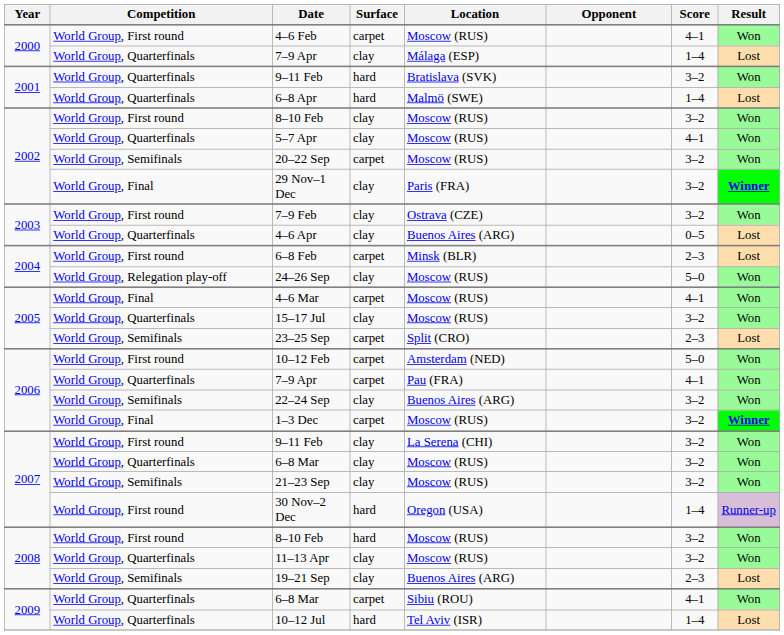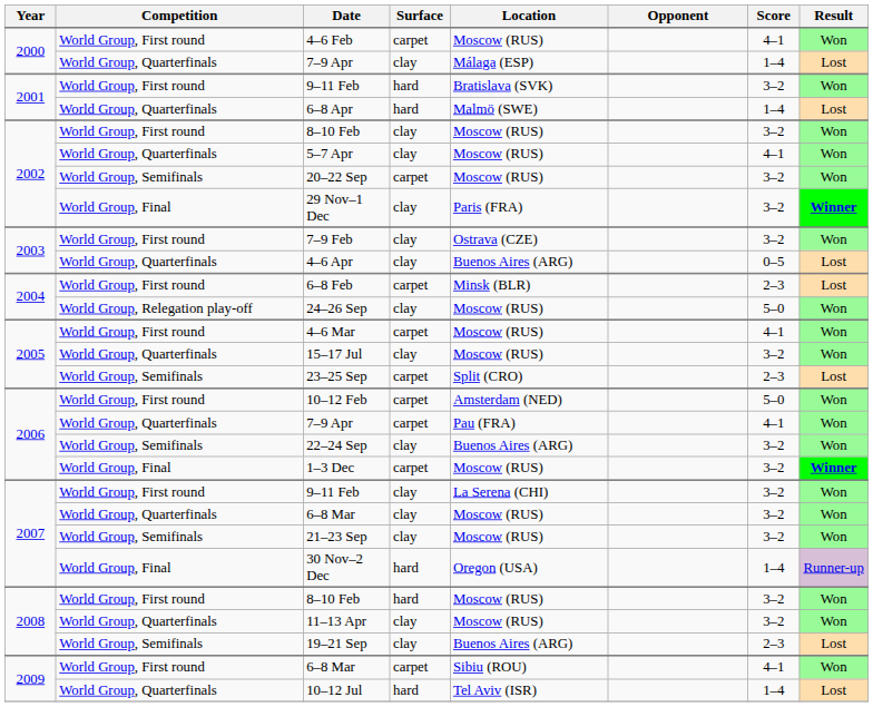 <table class="wikitable collapsible collapsed">
 <tr>
 <th width="50">Year</th>
 <th width="270">Competition</th>
 <th width="90">Date</th>
 <th width="60">Surface</th>
 <th width="170">Location</th>
 <th width="150">Opponent</th>
 <th width="50">Score</th>
 <th width="70">Result</th>
 </tr>
 <tr style="border-top:2px solid gray;">
 <td align="center" rowspan="2"><a href='#'>2000</a></td>
 <td><a href='#'>World Group</a>, First round</td>
 <td>4–6 Feb</td>
 <td>carpet</td>
 <td><a href='#'>Moscow</a> (RUS)</td>
 <td></td>
 <td align="center">4–1</td>
 <td align="center" bgcolor="#98FB98">Won</td>
 </tr>
 <tr>
 <td><a href='#'>World Group</a>, Quarterfinals</td>
 <td>7–9 Apr</td>
 <td>clay</td>
 <td><a href='#'>Málaga</a> (ESP)</td>
 <td></td>
 <td align="center">1–4</td>
 <td align="center" bgcolor="#FFDEAD">Lost</td>
 </tr>
 <tr style="border-top:2px solid gray;">
 <td align="center" rowspan="2"><a href='#'>2001</a></td>
-<td><a href='#'>World Group</a>, Quarterfinals</td>
+<td><a href='#'>World Group</a>, First round</td>
 <td>9–11 Feb</td>
 <td>hard</td>
 <td><a href='#'>Bratislava</a> (SVK)</td>
 <td></td>
 <td align="center">3–2</td>
 <td align="center" bgcolor="#98FB98">Won</td>
 </tr>
 <tr>
 <td><a href='#'>World Group</a>, Quarterfinals</td>
 <td>6–8 Apr</td>
 <td>hard</td>
 <td><a href='#'>Malmö</a> (SWE)</td>
 <td></td>
 <td align="center">1–4</td>
 <td align="center" bgcolor="#FFDEAD">Lost</td>
 </tr>
 <tr style="border-top:2px solid gray;">
 <td align="center" rowspan="4"><a href='#'>2002</a></td>
 <td><a href='#'>World Group</a>, First round</td>
 <td>8–10 Feb</td>
 <td>clay</td>
 <td><a href='#'>Moscow</a> (RUS)</td>
 <td></td>
 <td align="center">3–2</td>
 <td align="center" bgcolor="#98FB98">Won</td>
 </tr>
 <tr>
 <td><a href='#'>World Group</a>, Quarterfinals</td>
 <td>5–7 Apr</td>
 <td>clay</td>
 <td><a href='#'>Moscow</a> (RUS)</td>
 <td></td>
 <td align="center">4–1</td>
 <td align="center" bgcolor="#98FB98">Won</td>
 </tr>
 <tr>
 <td><a href='#'>World Group</a>, Semifinals</td>
 <td>20–22 Sep</td>
 <td>carpet</td>
 <td><a href='#'>Moscow</a> (RUS)</td>
 <td></td>
 <td align="center">3–2</td>
 <td align="center" bgcolor="#98FB98">Won</td>
 </tr>
 <tr>
 <td><a href='#'>World Group</a>, Final</td>
 <td>29 Nov–1 Dec</td>
 <td>clay</td>
 <td><a href='#'>Paris</a> (FRA)</td>
 <td></td>
 <td align="center">3–2</td>
 <td align="center" bgcolor="lime"><strong><a href='#'>Winner</a></strong></td>
 </tr>
 <tr style="border-top:2px solid gray;">
 <td align="center" rowspan="2"><a href='#'>2003</a></td>
 <td><a href='#'>World Group</a>, First round</td>
 <td>7–9 Feb</td>
 <td>clay</td>
 <td><a href='#'>Ostrava</a> (CZE)</td>
 <td></td>
 <td align="center">3–2</td>
 <td align="center" bgcolor="#98FB98">Won</td>
 </tr>
 <tr>
 <td><a href='#'>World Group</a>, Quarterfinals</td>
 <td>4–6 Apr</td>
 <td>clay</td>
 <td><a href='#'>Buenos Aires</a> (ARG)</td>
 <td></td>
 <td align="center">0–5</td>
 <td align="center" bgcolor="#FFDEAD">Lost</td>
 </tr>
 <tr style="border-top:2px solid gray;">
 <td align="center" rowspan="2"><a href='#'>2004</a></td>
 <td><a href='#'>World Group</a>, First round</td>
 <td>6–8 Feb</td>
 <td>carpet</td>
 <td><a href='#'>Minsk</a> (BLR)</td>
 <td></td>
 <td align="center">2–3</td>
 <td align="center" bgcolor="#FFDEAD">Lost</td>
 </tr>
 <tr>
 <td><a href='#'>World Group</a>, Relegation play-off</td>
 <td>24–26 Sep</td>
 <td>clay</td>
 <td><a href='#'>Moscow</a> (RUS)</td>
 <td></td>
 <td align="center">5–0</td>
 <td align="center" bgcolor="#98FB98">Won</td>
 </tr>
 <tr style="border-top:2px solid gray;">
 <td align="center" rowspan="3"><a href='#'>2005</a></td>
-<td><a href='#'>World Group</a>, Final</td>
+<td><a href='#'>World Group</a>, First round</td>
 <td>4–6 Mar</td>
 <td>carpet</td>
 <td><a href='#'>Moscow</a> (RUS)</td>
 <td></td>
 <td align="center">4–1</td>
 <td align="center" bgcolor="#98FB98">Won</td>
 </tr>
 <tr>
 <td><a href='#'>World Group</a>, Quarterfinals</td>
 <td>15–17 Jul</td>
 <td>clay</td>
 <td><a href='#'>Moscow</a> (RUS)</td>
 <td></td>
 <td align="center">3–2</td>
 <td align="center" bgcolor="#98FB98">Won</td>
 </tr>
 <tr>
 <td><a href='#'>World Group</a>, Semifinals</td>
 <td>23–25 Sep</td>
 <td>carpet</td>
 <td><a href='#'>Split</a> (CRO)</td>
 <td></td>
 <td align="center">2–3</td>
 <td align="center" bgcolor="#FFDEAD">Lost</td>
 </tr>
 <tr style="border-top:2px solid gray;">
 <td align="center" rowspan="4"><a href='#'>2006</a></td>
 <td><a href='#'>World Group</a>, First round</td>
 <td>10–12 Feb</td>
 <td>carpet</td>
 <td><a href='#'>Amsterdam</a> (NED)</td>
 <td></td>
 <td align="center">5–0</td>
 <td align="center" bgcolor="#98FB98">Won</td>
 </tr>
 <tr>
 <td><a href='#'>World Group</a>, Quarterfinals</td>
 <td>7–9 Apr</td>
 <td>carpet</td>
 <td><a href='#'>Pau</a> (FRA)</td>
 <td></td>
 <td align="center">4–1</td>
 <td align="center" bgcolor="#98FB98">Won</td>
 </tr>
 <tr>
 <td><a href='#'>World Group</a>, Semifinals</td>
 <td>22–24 Sep</td>
 <td>clay</td>
 <td><a href='#'>Buenos Aires</a> (ARG)</td>
 <td></td>
 <td align="center">3–2</td>
 <td align="center" bgcolor="#98FB98">Won</td>
 </tr>
 <tr>
 <td><a href='#'>World Group</a>, Final</td>
 <td>1–3 Dec</td>
 <td>carpet</td>
 <td><a href='#'>Moscow</a> (RUS)</td>
 <td></td>
 <td align="center">3–2</td>
 <td align="center" bgcolor="lime"><strong><a href='#'>Winner</a></strong></td>
 </tr>
 <tr style="border-top:2px solid gray;">
 <td align="center" rowspan="4"><a href='#'>2007</a></td>
 <td><a href='#'>World Group</a>, First round</td>
 <td>9–11 Feb</td>
 <td>clay</td>
 <td><a href='#'>La Serena</a> (CHI)</td>
 <td></td>
 <td align="center">3–2</td>
 <td align="center" bgcolor="#98FB98">Won</td>
 </tr>
 <tr>
 <td><a href='#'>World Group</a>, Quarterfinals</td>
 <td>6–8 Mar</td>
 <td>clay</td>
 <td><a href='#'>Moscow</a> (RUS)</td>
 <td></td>
 <td align="center">3–2</td>
 <td align="center" bgcolor="#98FB98">Won</td>
 </tr>
 <tr>
 <td><a href='#'>World Group</a>, Semifinals</td>
 <td>21–23 Sep</td>
 <td>clay</td>
 <td><a href='#'>Moscow</a> (RUS)</td>
 <td></td>
 <td align="center">3–2</td>
 <td align="center" bgcolor="#98FB98">Won</td>
 </tr>
 <tr>
-<td><a href='#'>World Group</a>, First round</td>
+<td><a href='#'>World Group</a>, Final</td>
 <td>30 Nov–2 Dec</td>
 <td>hard</td>
 <td><a href='#'>Oregon</a> (USA)</td>
 <td></td>
 <td align="center">1–4</td>
 <td align="center" bgcolor=thistle><a href='#'>Runner-up</a></td>
 </tr>
 <tr style="border-top:2px solid gray;">
 <td align="center" rowspan="3"><a href='#'>2008</a></td>
 <td><a href='#'>World Group</a>, First round</td>
 <td>8–10 Feb</td>
 <td>hard</td>
 <td><a href='#'>Moscow</a> (RUS)</td>
 <td></td>
 <td align="center">3–2</td>
 <td align="center" bgcolor="#98FB98">Won</td>
 </tr>
 <tr>
 <td><a href='#'>World Group</a>, Quarterfinals</td>
 <td>11–13 Apr</td>
 <td>clay</td>
 <td><a href='#'>Moscow</a> (RUS)</td>
 <td></td>
 <td align="center">3–2</td>
 <td align="center" bgcolor="#98FB98">Won</td>
 </tr>
 <tr>
 <td><a href='#'>World Group</a>, Semifinals</td>
 <td>19–21 Sep</td>
 <td>clay</td>
 <td><a href='#'>Buenos Aires</a> (ARG)</td>
 <td></td>
 <td align="center">2–3</td>
 <td align="center" bgcolor="#FFDEAD">Lost</td>
 </tr>
 <tr style="border-top:2px solid gray;">
 <td align="center" rowspan="2"><a href='#'>2009</a></td>
-<td><a href='#'>World Group</a>, Quarterfinals</td>
+<td><a href='#'>World Group</a>, First round</td>
 <td>6–8 Mar</td>
 <td>carpet</td>
 <td><a href='#'>Sibiu</a> (ROU)</td>
 <td></td>
 <td align="center">4–1</td>
 <td align="center" bgcolor="#98FB98">Won</td>
 </tr>
 <tr>
 <td><a href='#'>World Group</a>, Quarterfinals</td>
 <td>10–12 Jul</td>
 <td>hard</td>
 <td><a href='#'>Tel Aviv</a> (ISR)</td>
 <td></td>
 <td align="center">1–4</td>
 <td align="center" bgcolor="#FFDEAD">Lost</td>
 </tr>
 <tr>
 </tr>
 </table>
